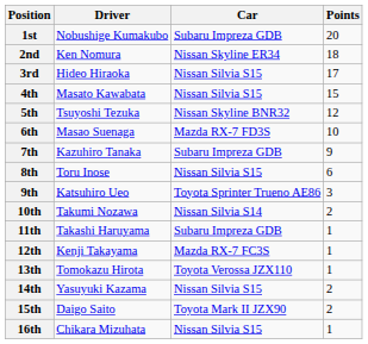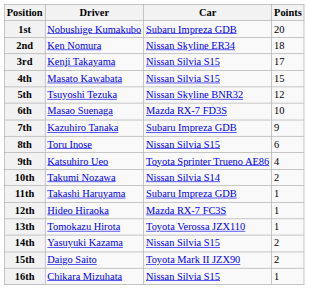 <table class="wikitable">
 <tr>
 <th>Position</th>
 <th>Driver</th>
 <th>Car</th>
 <th>Points</th>
 </tr>
 <tr>
 <th>1st</th>
 <td><a href='#'>Nobushige Kumakubo</a></td>
 <td><a href='#'>Subaru Impreza GDB</a></td>
 <td>20</td>
 </tr>
 <tr>
 <th>2nd</th>
 <td><a href='#'>Ken Nomura</a></td>
 <td><a href='#'>Nissan Skyline ER34</a></td>
 <td>18</td>
 </tr>
 <tr>
 <th>3rd</th>
-<td><a href='#'>Hideo Hiraoka</a></td>
+<td><a href='#'>Kenji Takayama</a></td>
 <td><a href='#'>Nissan Silvia S15</a></td>
 <td>17</td>
 </tr>
 <tr>
 <th>4th</th>
 <td><a href='#'>Masato Kawabata</a></td>
 <td><a href='#'>Nissan Silvia S15</a></td>
 <td>15</td>
 </tr>
 <tr>
 <th>5th</th>
 <td><a href='#'>Tsuyoshi Tezuka</a></td>
 <td><a href='#'>Nissan Skyline BNR32</a></td>
 <td>12</td>
 </tr>
 <tr>
 <th>6th</th>
 <td><a href='#'>Masao Suenaga</a></td>
 <td><a href='#'>Mazda RX-7 FD3S</a></td>
 <td>10</td>
 </tr>
 <tr>
 <th>7th</th>
 <td><a href='#'>Kazuhiro Tanaka</a></td>
 <td><a href='#'>Subaru Impreza GDB</a></td>
 <td>9</td>
 </tr>
 <tr>
 <th>8th</th>
 <td><a href='#'>Toru Inose</a></td>
 <td><a href='#'>Nissan Silvia S15</a></td>
 <td>6</td>
 </tr>
 <tr>
 <th>9th</th>
 <td><a href='#'>Katsuhiro Ueo</a></td>
 <td><a href='#'>Toyota Sprinter Trueno AE86</a></td>
-<td>3</td>
+<td>4</td>
 </tr>
 <tr>
 <th>10th</th>
 <td><a href='#'>Takumi Nozawa</a></td>
 <td><a href='#'>Nissan Silvia S14</a></td>
 <td>2</td>
 </tr>
 <tr>
 <th>11th</th>
 <td><a href='#'>Takashi Haruyama</a></td>
 <td><a href='#'>Subaru Impreza GDB</a></td>
 <td>1</td>
 </tr>
 <tr>
 <th>12th</th>
-<td><a href='#'>Kenji Takayama</a></td>
+<td><a href='#'>Hideo Hiraoka</a></td>
 <td><a href='#'>Mazda RX-7 FC3S</a></td>
 <td>1</td>
 </tr>
 <tr>
 <th>13th</th>
 <td><a href='#'>Tomokazu Hirota</a></td>
 <td><a href='#'>Toyota Verossa JZX110</a></td>
 <td>1</td>
 </tr>
 <tr>
 <th>14th</th>
 <td><a href='#'>Yasuyuki Kazama</a></td>
 <td><a href='#'>Nissan Silvia S15</a></td>
 <td>2</td>
 </tr>
 <tr>
 <th>15th</th>
 <td> <a href='#'>Daigo Saito</a></td>
 <td><a href='#'>Toyota Mark II JZX90</a></td>
 <td>2</td>
 </tr>
 <tr>
 <th>16th</th>
 <td><a href='#'>Chikara Mizuhata</a></td>
 <td><a href='#'>Nissan Silvia S15</a></td>
 <td>1</td>
 </tr>
 </table>
